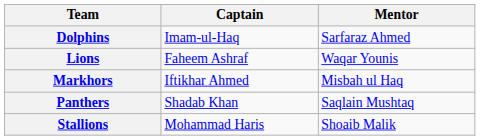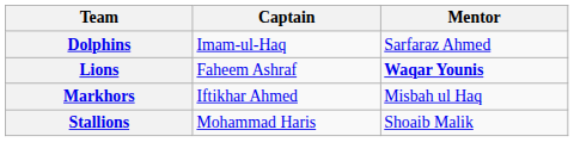 <table class="wikitable" style="text-align:left;">
 <tr>
 <th width=175>Team</th>
 <th width=175>Captain</th>
 <th width=175>Mentor</th>
 </tr>
 <tr style="background:#f9f9f9;">
 <th><a href='#'>Dolphins</a></th>
 <td><a href='#'>Imam-ul-Haq</a></td>
 <td><a href='#'>Sarfaraz Ahmed</a></td>
 </tr>
 <tr style="background:#f9f9f9;">
 <th><a href='#'>Lions</a></th>
 <td><a href='#'>Faheem Ashraf</a></td>
-<td><a href='#'>Waqar Younis</a></td>
+<td><strong><a href='#'>Waqar Younis</a></strong></td>
 </tr>
 <tr style="background:#f9f9f9;">
 <th><a href='#'>Markhors</a></th>
 <td><a href='#'>Iftikhar Ahmed</a></td>
 <td><a href='#'>Misbah ul Haq</a></td>
 </tr>
 <tr style="background:#f9f9f9;">
-<th><a href='#'>Panthers</a></th>
-<td><a href='#'>Shadab Khan</a></td>
-<td><a href='#'>Saqlain Mushtaq</a></td>
-</tr>
-<tr style="background:#f9f9f9;">
 <th><a href='#'>Stallions</a></th>
 <td><a href='#'>Mohammad Haris</a></td>
 <td><a href='#'>Shoaib Malik</a></td>
 </tr>
 </table>
